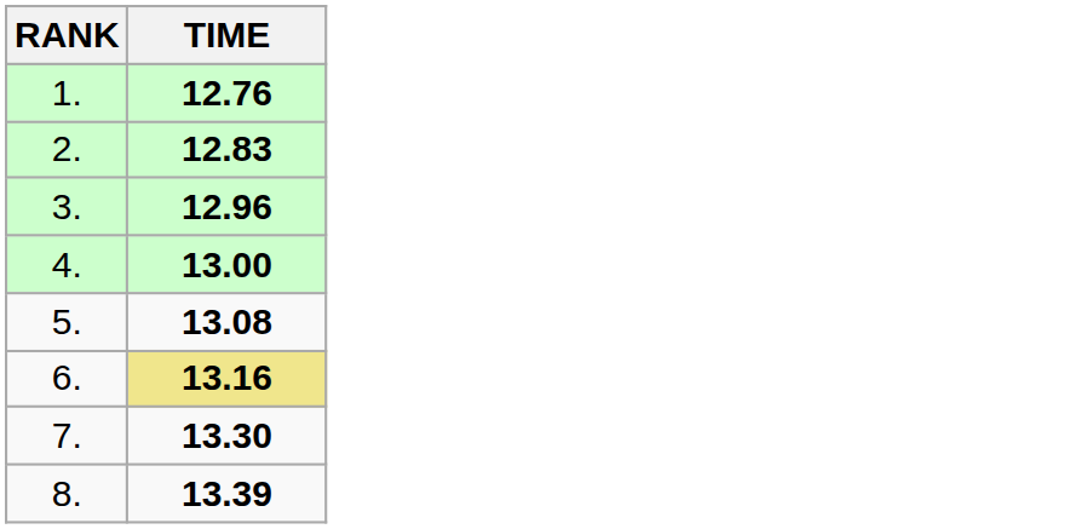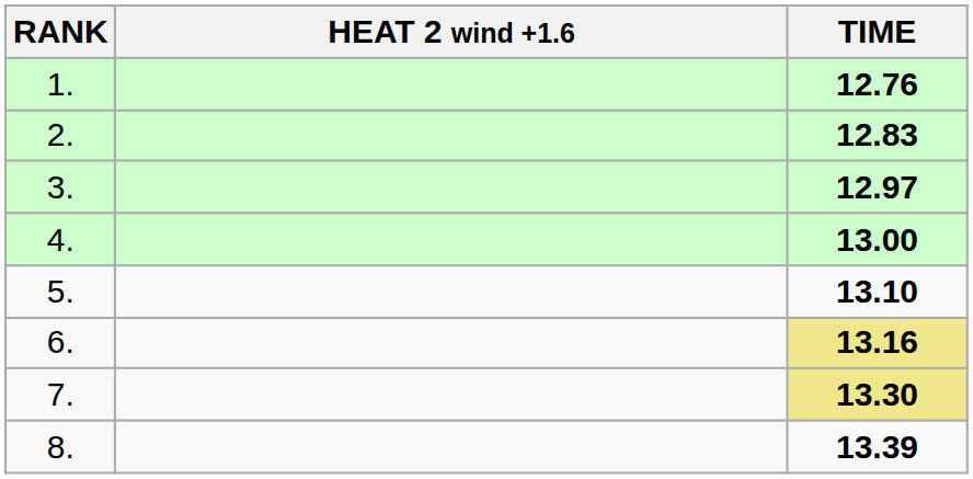 <table class="wikitable" style="border-collapse: collapse; font-size: 90%;">
 <tr>
 <th>RANK</th>
+<th style="width: 20em">HEAT 2 <small>wind +1.6</small></th>
 <th style="width: 5em">TIME</th>
 </tr>
 <tr style="background:#ccffcc;">
 <td align="center">1.</td>
+<td></td>
 <td align="center"><strong>12.76</strong></td>
 </tr>
 <tr style="background:#ccffcc;">
 <td align="center">2.</td>
+<td></td>
 <td align="center"><strong>12.83</strong></td>
 </tr>
 <tr style="background:#ccffcc;">
 <td align="center">3.</td>
-<td align="center"><strong>12.96</strong></td>
+<td></td>
+<td align="center"><strong>12.97</strong></td>
 </tr>
 <tr style="background:#ccffcc;">
 <td align="center">4.</td>
+<td></td>
 <td align="center"><strong>13.00</strong></td>
 </tr>
 <tr>
 <td align="center">5.</td>
-<td align="center"><strong>13.08</strong></td>
+<td></td>
+<td align="center"><strong>13.10</strong></td>
 </tr>
 <tr>
 <td align="center">6.</td>
+<td></td>
 <td align="center" style="background: khaki;"><strong>13.16</strong></td>
 </tr>
 <tr>
 <td align="center">7.</td>
-<td align="center"><strong>13.30</strong></td>
+<td></td>
+<td align="center" style="background: khaki;"><strong>13.30</strong></td>
 </tr>
 <tr>
 <td align="center">8.</td>
+<td></td>
 <td align="center"><strong>13.39</strong></td>
 </tr>
 </table>
